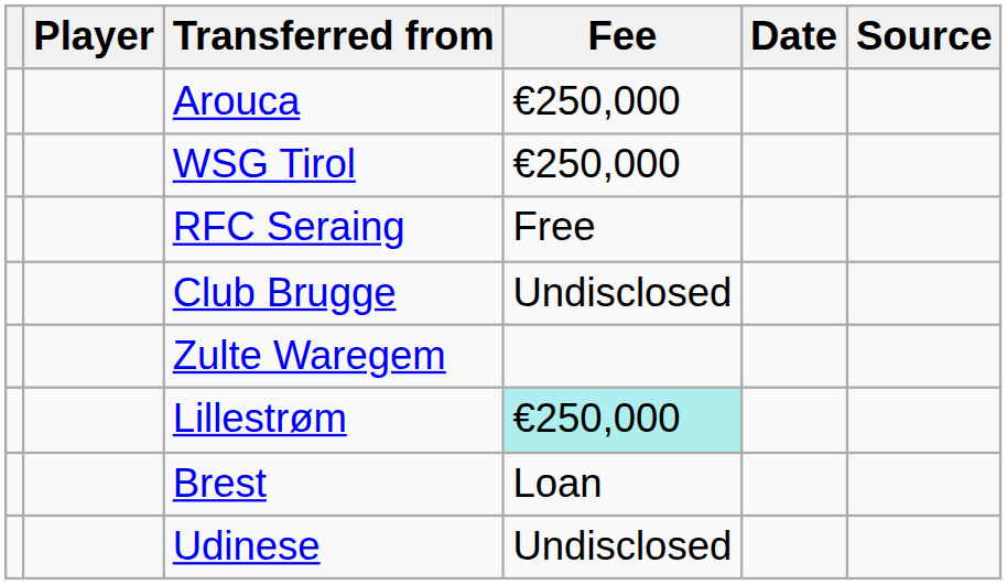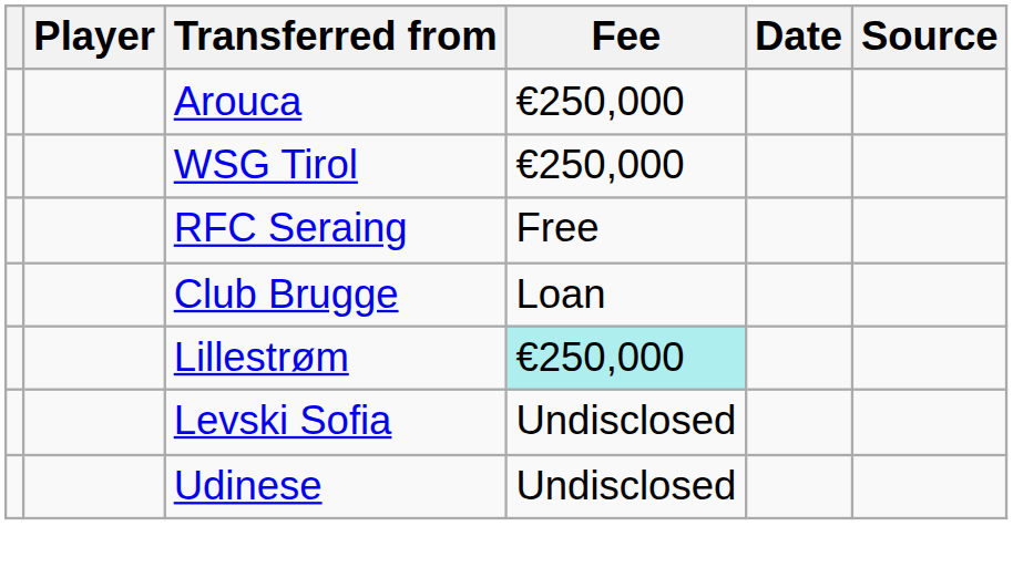 <table class="wikitable plainrowheaders sortable">
 <tr>
 <th></th>
 <th scope="col">Player</th>
 <th>Transferred from</th>
 <th style="width: 65px;">Fee</th>
 <th scope="col">Date</th>
 <th scope="col">Source</th>
 </tr>
 <tr>
 <td align="center"></td>
 <td></td>
 <td> <a href='#'>Arouca</a></td>
 <td>€250,000</td>
 <td></td>
 <td></td>
 </tr>
 <tr>
 <td align="center"></td>
 <td></td>
 <td> <a href='#'>WSG Tirol</a></td>
 <td>€250,000</td>
 <td></td>
 <td></td>
 </tr>
 <tr>
 <td align="center"></td>
 <td></td>
 <td> <a href='#'>RFC Seraing</a></td>
 <td>Free</td>
 <td></td>
 <td></td>
 </tr>
 <tr>
 <td align="center"></td>
 <td></td>
 <td> <a href='#'>Club Brugge</a></td>
-<td>Undisclosed</td>
-<td></td>
-<td></td>
-</tr>
-<tr>
-<td align="center"></td>
-<td></td>
-<td> <a href='#'>Zulte Waregem</a></td>
-<td></td>
+<td>Loan</td>
 <td></td>
 <td></td>
 </tr>
 <tr>
 <td align="center"></td>
 <td></td>
 <td> <a href='#'>Lillestrøm</a></td>
 <td style="background: paleturquoise;">€250,000</td>
 <td></td>
 <td></td>
 </tr>
 <tr>
 <td align="center"></td>
 <td></td>
-<td> <a href='#'>Brest</a></td>
-<td>Loan</td>
+<td> <a href='#'>Levski Sofia</a></td>
+<td>Undisclosed</td>
 <td></td>
 <td></td>
 </tr>
 <tr>
 <td align="center"></td>
 <td></td>
 <td> <a href='#'>Udinese</a></td>
 <td>Undisclosed</td>
 <td></td>
 <td></td>
 </tr>
 </table>
